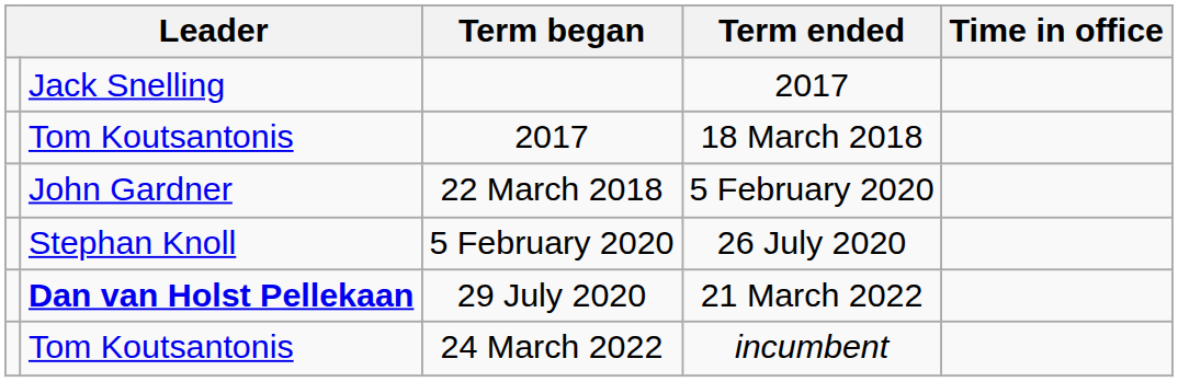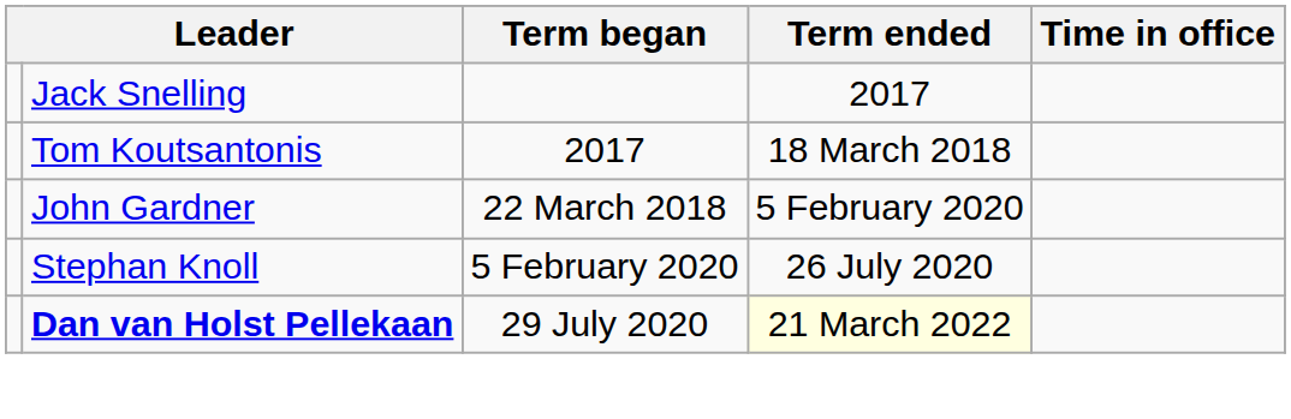 <table class=wikitable>
 <tr>
 <th colspan=2>Leader</th>
 <th>Term began</th>
 <th>Term ended</th>
 <th>Time in office</th>
 </tr>
 <tr>
 <td></td>
 <td><a href='#'>Jack Snelling</a></td>
 <td></td>
 <td align=center>2017</td>
 <td></td>
 </tr>
 <tr>
 <td></td>
 <td><a href='#'>Tom Koutsantonis</a></td>
 <td align=center>2017</td>
 <td align=center>18 March 2018</td>
 <td></td>
 </tr>
 <tr>
 <td></td>
 <td><a href='#'>John Gardner</a></td>
 <td align=center>22 March 2018</td>
 <td align=center>5 February 2020</td>
 <td align=center></td>
 </tr>
 <tr>
 <td></td>
 <td><a href='#'>Stephan Knoll</a></td>
 <td align=center>5 February 2020</td>
 <td align=center>26 July 2020</td>
 <td align=center></td>
 </tr>
 <tr>
 <td></td>
 <td><strong><a href='#'>Dan van Holst Pellekaan</a></strong></td>
 <td align=center>29 July 2020</td>
-<td align=center>21 March 2022</td>
-<td align=center></td>
-</tr>
-<tr>
-<td></td>
-<td><a href='#'>Tom Koutsantonis</a></td>
-<td align=center>24 March 2022</td>
-<td align=center><em>incumbent</em></td>
+<td align=center style="background: lightyellow;">21 March 2022</td>
 <td align=center></td>
 </tr>
 </table>
